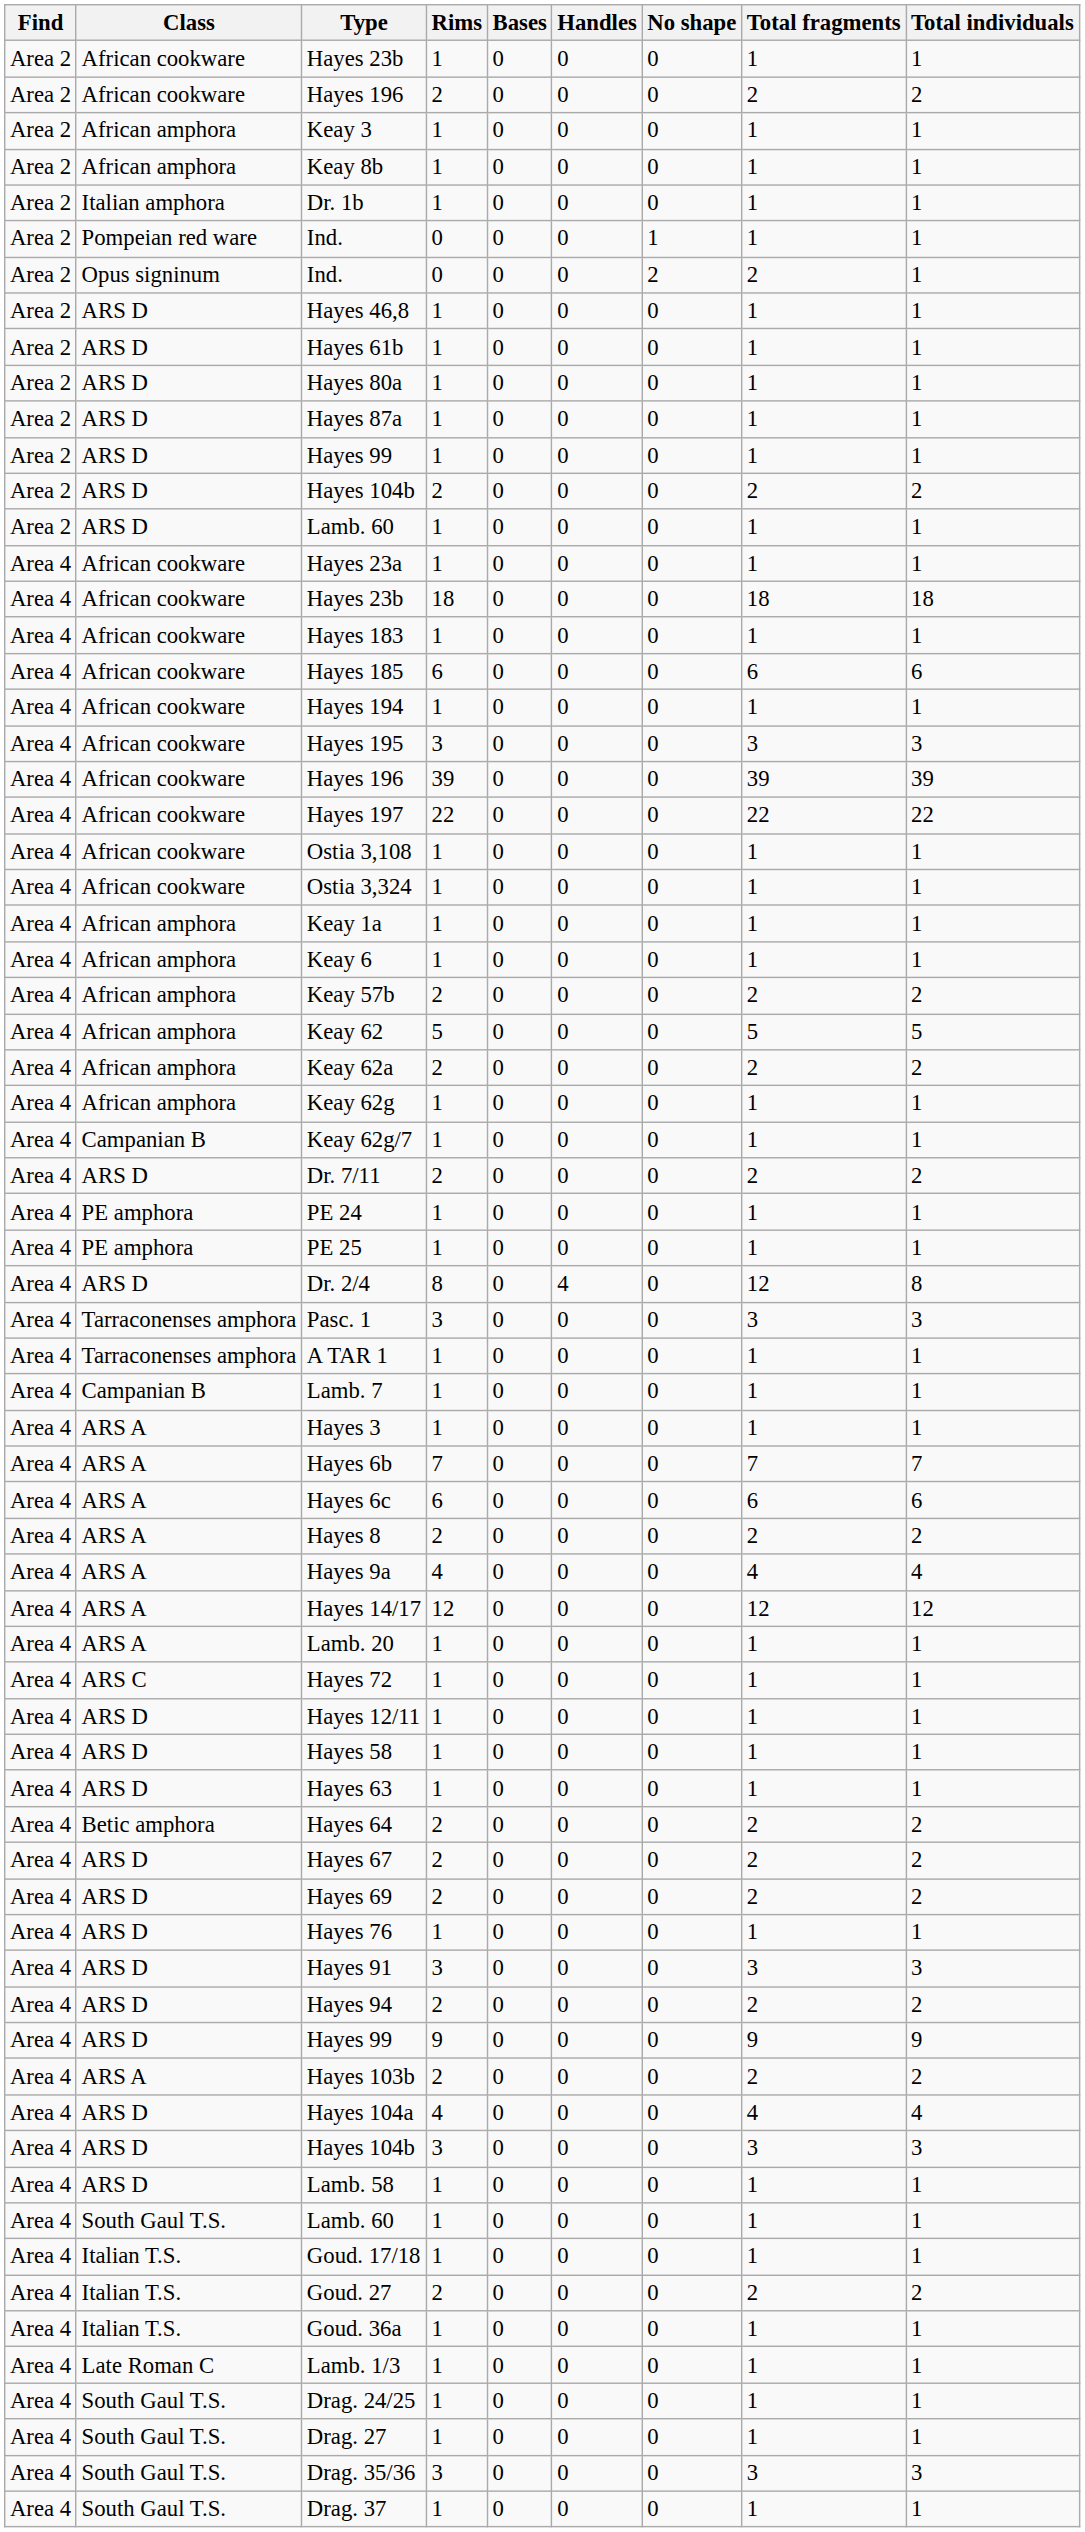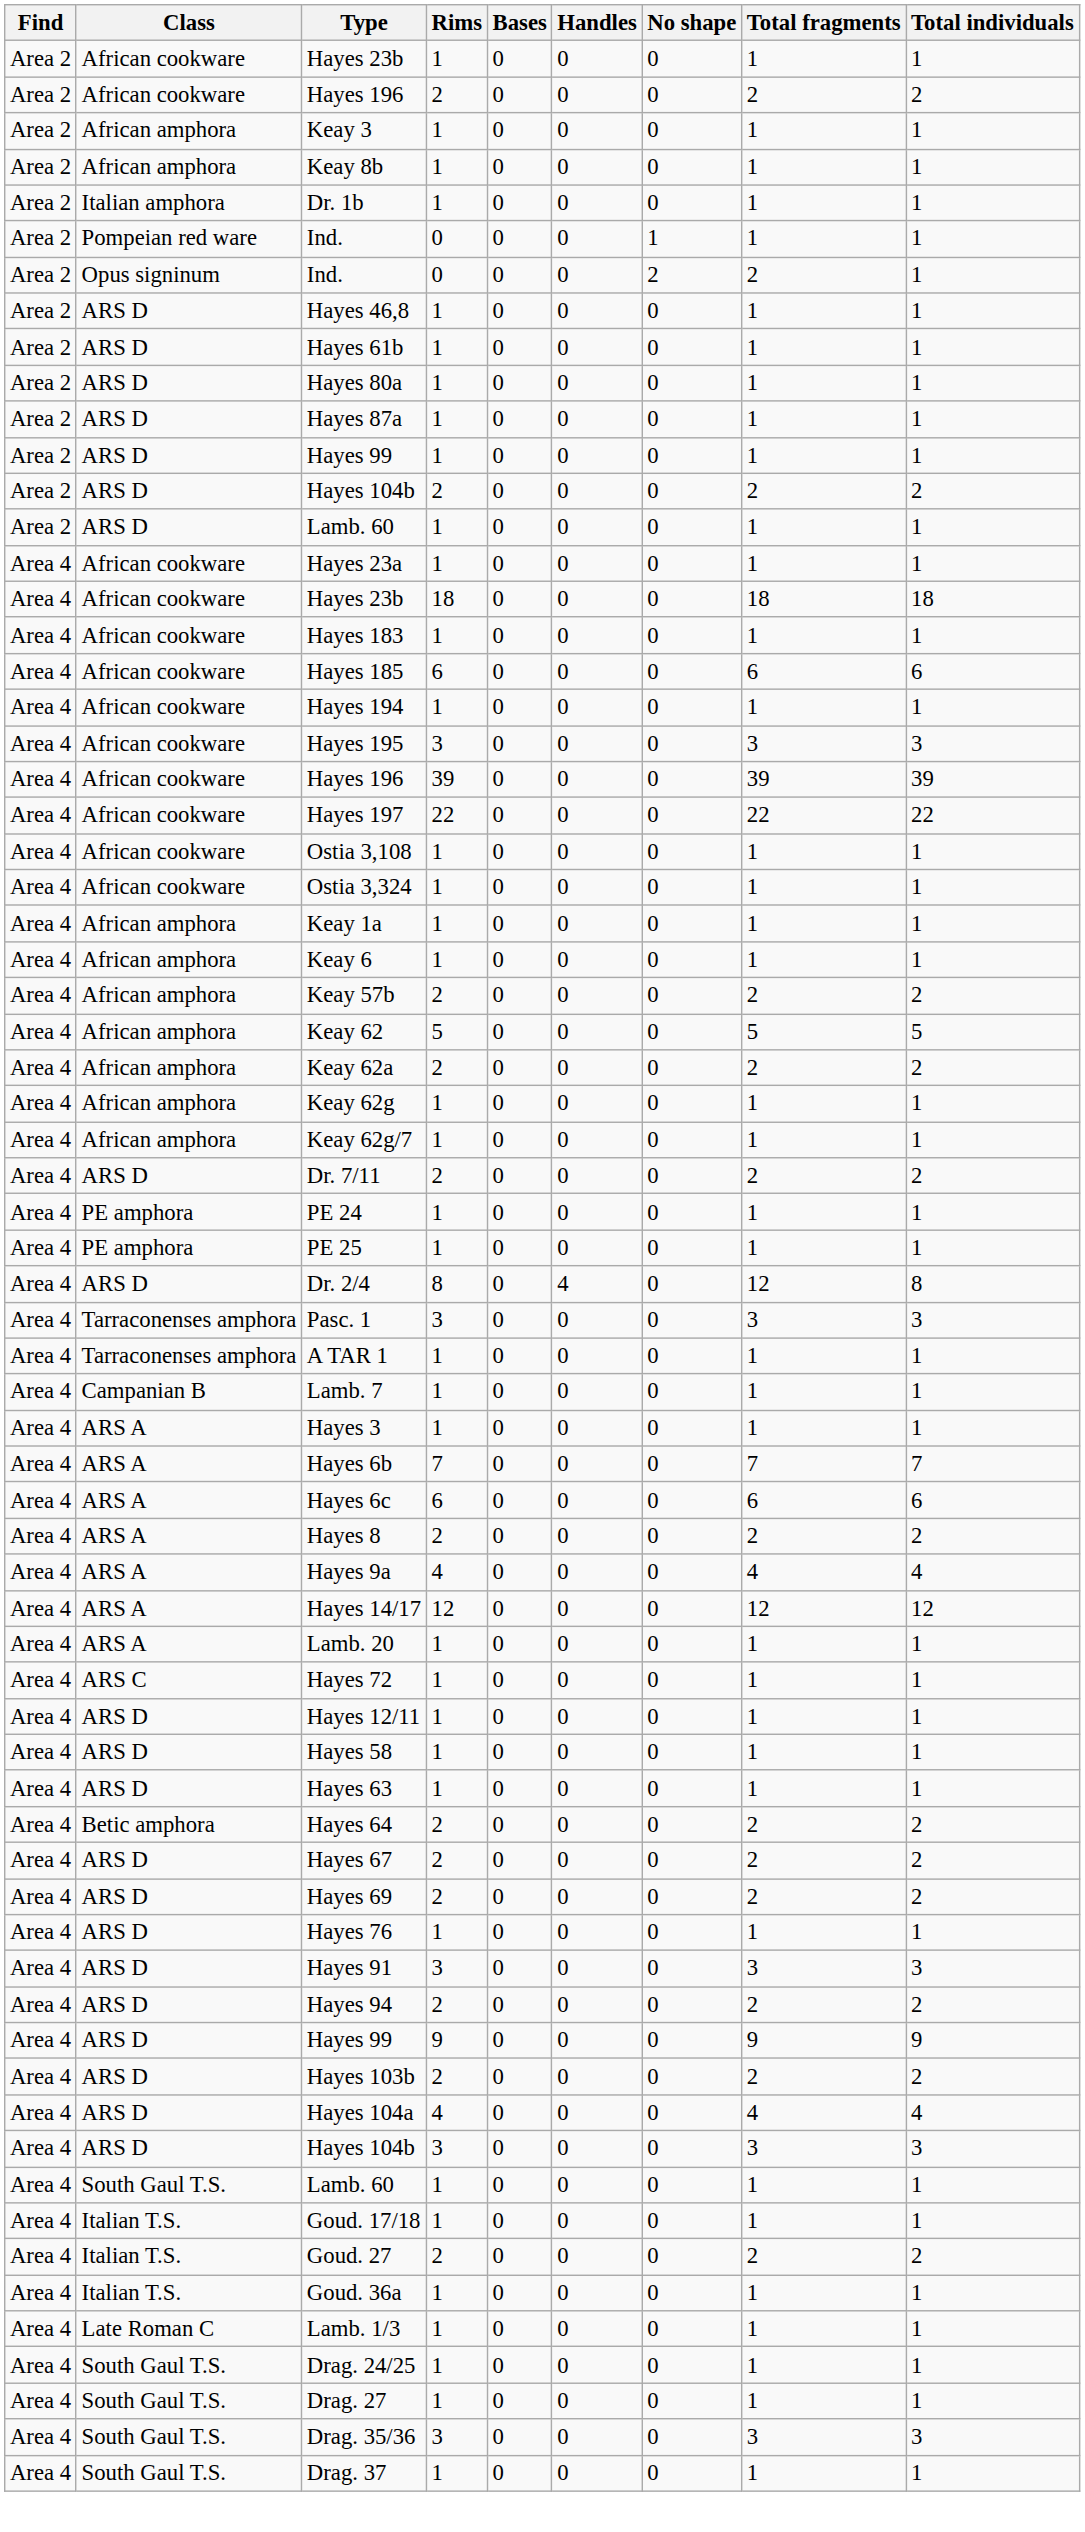 <table class="wikitable">
 <tr>
 <th>Find</th>
 <th>Class</th>
 <th>Type</th>
 <th>Rims</th>
 <th>Bases</th>
 <th>Handles</th>
 <th>No shape</th>
 <th>Total fragments</th>
 <th>Total individuals</th>
 </tr>
 <tr>
 <td>Area 2</td>
 <td>African cookware</td>
 <td>Hayes 23b</td>
 <td>1</td>
 <td>0</td>
 <td>0</td>
 <td>0</td>
 <td>1</td>
 <td>1</td>
 </tr>
 <tr>
 <td>Area 2</td>
 <td>African cookware</td>
 <td>Hayes 196</td>
 <td>2</td>
 <td>0</td>
 <td>0</td>
 <td>0</td>
 <td>2</td>
 <td>2</td>
 </tr>
 <tr>
 <td>Area 2</td>
 <td>African amphora</td>
 <td>Keay 3</td>
 <td>1</td>
 <td>0</td>
 <td>0</td>
 <td>0</td>
 <td>1</td>
 <td>1</td>
 </tr>
 <tr>
 <td>Area 2</td>
 <td>African amphora</td>
 <td>Keay 8b</td>
 <td>1</td>
 <td>0</td>
 <td>0</td>
 <td>0</td>
 <td>1</td>
 <td>1</td>
 </tr>
 <tr>
 <td>Area 2</td>
 <td>Italian amphora</td>
 <td>Dr. 1b</td>
 <td>1</td>
 <td>0</td>
 <td>0</td>
 <td>0</td>
 <td>1</td>
 <td>1</td>
 </tr>
 <tr>
 <td>Area 2</td>
 <td>Pompeian red ware</td>
 <td>Ind.</td>
 <td>0</td>
 <td>0</td>
 <td>0</td>
 <td>1</td>
 <td>1</td>
 <td>1</td>
 </tr>
 <tr>
 <td>Area 2</td>
 <td>Opus signinum</td>
 <td>Ind.</td>
 <td>0</td>
 <td>0</td>
 <td>0</td>
 <td>2</td>
 <td>2</td>
 <td>1</td>
 </tr>
 <tr>
 <td>Area 2</td>
 <td>ARS D</td>
 <td>Hayes 46,8</td>
 <td>1</td>
 <td>0</td>
 <td>0</td>
 <td>0</td>
 <td>1</td>
 <td>1</td>
 </tr>
 <tr>
 <td>Area 2</td>
 <td>ARS D</td>
 <td>Hayes 61b</td>
 <td>1</td>
 <td>0</td>
 <td>0</td>
 <td>0</td>
 <td>1</td>
 <td>1</td>
 </tr>
 <tr>
 <td>Area 2</td>
 <td>ARS D</td>
 <td>Hayes 80a</td>
 <td>1</td>
 <td>0</td>
 <td>0</td>
 <td>0</td>
 <td>1</td>
 <td>1</td>
 </tr>
 <tr>
 <td>Area 2</td>
 <td>ARS D</td>
 <td>Hayes 87a</td>
 <td>1</td>
 <td>0</td>
 <td>0</td>
 <td>0</td>
 <td>1</td>
 <td>1</td>
 </tr>
 <tr>
 <td>Area 2</td>
 <td>ARS D</td>
 <td>Hayes 99</td>
 <td>1</td>
 <td>0</td>
 <td>0</td>
 <td>0</td>
 <td>1</td>
 <td>1</td>
 </tr>
 <tr>
 <td>Area 2</td>
 <td>ARS D</td>
 <td>Hayes 104b</td>
 <td>2</td>
 <td>0</td>
 <td>0</td>
 <td>0</td>
 <td>2</td>
 <td>2</td>
 </tr>
 <tr>
 <td>Area 2</td>
 <td>ARS D</td>
 <td>Lamb. 60</td>
 <td>1</td>
 <td>0</td>
 <td>0</td>
 <td>0</td>
 <td>1</td>
 <td>1</td>
 </tr>
 <tr>
 <td>Area 4</td>
 <td>African cookware</td>
 <td>Hayes 23a</td>
 <td>1</td>
 <td>0</td>
 <td>0</td>
 <td>0</td>
 <td>1</td>
 <td>1</td>
 </tr>
 <tr>
 <td>Area 4</td>
 <td>African cookware</td>
 <td>Hayes 23b</td>
 <td>18</td>
 <td>0</td>
 <td>0</td>
 <td>0</td>
 <td>18</td>
 <td>18</td>
 </tr>
 <tr>
 <td>Area 4</td>
 <td>African cookware</td>
 <td>Hayes 183</td>
 <td>1</td>
 <td>0</td>
 <td>0</td>
 <td>0</td>
 <td>1</td>
 <td>1</td>
 </tr>
 <tr>
 <td>Area 4</td>
 <td>African cookware</td>
 <td>Hayes 185</td>
 <td>6</td>
 <td>0</td>
 <td>0</td>
 <td>0</td>
 <td>6</td>
 <td>6</td>
 </tr>
 <tr>
 <td>Area 4</td>
 <td>African cookware</td>
 <td>Hayes 194</td>
 <td>1</td>
 <td>0</td>
 <td>0</td>
 <td>0</td>
 <td>1</td>
 <td>1</td>
 </tr>
 <tr>
 <td>Area 4</td>
 <td>African cookware</td>
 <td>Hayes 195</td>
 <td>3</td>
 <td>0</td>
 <td>0</td>
 <td>0</td>
 <td>3</td>
 <td>3</td>
 </tr>
 <tr>
 <td>Area 4</td>
 <td>African cookware</td>
 <td>Hayes 196</td>
 <td>39</td>
 <td>0</td>
 <td>0</td>
 <td>0</td>
 <td>39</td>
 <td>39</td>
 </tr>
 <tr>
 <td>Area 4</td>
 <td>African cookware</td>
 <td>Hayes 197</td>
 <td>22</td>
 <td>0</td>
 <td>0</td>
 <td>0</td>
 <td>22</td>
 <td>22</td>
 </tr>
 <tr>
 <td>Area 4</td>
 <td>African cookware</td>
 <td>Ostia 3,108</td>
 <td>1</td>
 <td>0</td>
 <td>0</td>
 <td>0</td>
 <td>1</td>
 <td>1</td>
 </tr>
 <tr>
 <td>Area 4</td>
 <td>African cookware</td>
 <td>Ostia 3,324</td>
 <td>1</td>
 <td>0</td>
 <td>0</td>
 <td>0</td>
 <td>1</td>
 <td>1</td>
 </tr>
 <tr>
 <td>Area 4</td>
 <td>African amphora</td>
 <td>Keay 1a</td>
 <td>1</td>
 <td>0</td>
 <td>0</td>
 <td>0</td>
 <td>1</td>
 <td>1</td>
 </tr>
 <tr>
 <td>Area 4</td>
 <td>African amphora</td>
 <td>Keay 6</td>
 <td>1</td>
 <td>0</td>
 <td>0</td>
 <td>0</td>
 <td>1</td>
 <td>1</td>
 </tr>
 <tr>
 <td>Area 4</td>
 <td>African amphora</td>
 <td>Keay 57b</td>
 <td>2</td>
 <td>0</td>
 <td>0</td>
 <td>0</td>
 <td>2</td>
 <td>2</td>
 </tr>
 <tr>
 <td>Area 4</td>
 <td>African amphora</td>
 <td>Keay 62</td>
 <td>5</td>
 <td>0</td>
 <td>0</td>
 <td>0</td>
 <td>5</td>
 <td>5</td>
 </tr>
 <tr>
 <td>Area 4</td>
 <td>African amphora</td>
 <td>Keay 62a</td>
 <td>2</td>
 <td>0</td>
 <td>0</td>
 <td>0</td>
 <td>2</td>
 <td>2</td>
 </tr>
 <tr>
 <td>Area 4</td>
 <td>African amphora</td>
 <td>Keay 62g</td>
 <td>1</td>
 <td>0</td>
 <td>0</td>
 <td>0</td>
 <td>1</td>
 <td>1</td>
 </tr>
 <tr>
 <td>Area 4</td>
-<td>Campanian B</td>
+<td>African amphora</td>
 <td>Keay 62g/7</td>
 <td>1</td>
 <td>0</td>
 <td>0</td>
 <td>0</td>
 <td>1</td>
 <td>1</td>
 </tr>
 <tr>
 <td>Area 4</td>
 <td>ARS D</td>
 <td>Dr. 7/11</td>
 <td>2</td>
 <td>0</td>
 <td>0</td>
 <td>0</td>
 <td>2</td>
 <td>2</td>
 </tr>
 <tr>
 <td>Area 4</td>
 <td>PE amphora</td>
 <td>PE 24</td>
 <td>1</td>
 <td>0</td>
 <td>0</td>
 <td>0</td>
 <td>1</td>
 <td>1</td>
 </tr>
 <tr>
 <td>Area 4</td>
 <td>PE amphora</td>
 <td>PE 25</td>
 <td>1</td>
 <td>0</td>
 <td>0</td>
 <td>0</td>
 <td>1</td>
 <td>1</td>
 </tr>
 <tr>
 <td>Area 4</td>
 <td>ARS D</td>
 <td>Dr. 2/4</td>
 <td>8</td>
 <td>0</td>
 <td>4</td>
 <td>0</td>
 <td>12</td>
 <td>8</td>
 </tr>
 <tr>
 <td>Area 4</td>
 <td>Tarraconenses amphora</td>
 <td>Pasc. 1</td>
 <td>3</td>
 <td>0</td>
 <td>0</td>
 <td>0</td>
 <td>3</td>
 <td>3</td>
 </tr>
 <tr>
 <td>Area 4</td>
 <td>Tarraconenses amphora</td>
 <td>A TAR 1</td>
 <td>1</td>
 <td>0</td>
 <td>0</td>
 <td>0</td>
 <td>1</td>
 <td>1</td>
 </tr>
 <tr>
 <td>Area 4</td>
 <td>Campanian B</td>
 <td>Lamb. 7</td>
 <td>1</td>
 <td>0</td>
 <td>0</td>
 <td>0</td>
 <td>1</td>
 <td>1</td>
 </tr>
 <tr>
 <td>Area 4</td>
 <td>ARS A</td>
 <td>Hayes 3</td>
 <td>1</td>
 <td>0</td>
 <td>0</td>
 <td>0</td>
 <td>1</td>
 <td>1</td>
 </tr>
 <tr>
 <td>Area 4</td>
 <td>ARS A</td>
 <td>Hayes 6b</td>
 <td>7</td>
 <td>0</td>
 <td>0</td>
 <td>0</td>
 <td>7</td>
 <td>7</td>
 </tr>
 <tr>
 <td>Area 4</td>
 <td>ARS A</td>
 <td>Hayes 6c</td>
 <td>6</td>
 <td>0</td>
 <td>0</td>
 <td>0</td>
 <td>6</td>
 <td>6</td>
 </tr>
 <tr>
 <td>Area 4</td>
 <td>ARS A</td>
 <td>Hayes 8</td>
 <td>2</td>
 <td>0</td>
 <td>0</td>
 <td>0</td>
 <td>2</td>
 <td>2</td>
 </tr>
 <tr>
 <td>Area 4</td>
 <td>ARS A</td>
 <td>Hayes 9a</td>
 <td>4</td>
 <td>0</td>
 <td>0</td>
 <td>0</td>
 <td>4</td>
 <td>4</td>
 </tr>
 <tr>
 <td>Area 4</td>
 <td>ARS A</td>
 <td>Hayes 14/17</td>
 <td>12</td>
 <td>0</td>
 <td>0</td>
 <td>0</td>
 <td>12</td>
 <td>12</td>
 </tr>
 <tr>
 <td>Area 4</td>
 <td>ARS A</td>
 <td>Lamb. 20</td>
 <td>1</td>
 <td>0</td>
 <td>0</td>
 <td>0</td>
 <td>1</td>
 <td>1</td>
 </tr>
 <tr>
 <td>Area 4</td>
 <td>ARS C</td>
 <td>Hayes 72</td>
 <td>1</td>
 <td>0</td>
 <td>0</td>
 <td>0</td>
 <td>1</td>
 <td>1</td>
 </tr>
 <tr>
 <td>Area 4</td>
 <td>ARS D</td>
 <td>Hayes 12/11</td>
 <td>1</td>
 <td>0</td>
 <td>0</td>
 <td>0</td>
 <td>1</td>
 <td>1</td>
 </tr>
 <tr>
 <td>Area 4</td>
 <td>ARS D</td>
 <td>Hayes 58</td>
 <td>1</td>
 <td>0</td>
 <td>0</td>
 <td>0</td>
 <td>1</td>
 <td>1</td>
 </tr>
 <tr>
 <td>Area 4</td>
 <td>ARS D</td>
 <td>Hayes 63</td>
 <td>1</td>
 <td>0</td>
 <td>0</td>
 <td>0</td>
 <td>1</td>
 <td>1</td>
 </tr>
 <tr>
 <td>Area 4</td>
 <td>Betic amphora</td>
 <td>Hayes 64</td>
 <td>2</td>
 <td>0</td>
 <td>0</td>
 <td>0</td>
 <td>2</td>
 <td>2</td>
 </tr>
 <tr>
 <td>Area 4</td>
 <td>ARS D</td>
 <td>Hayes 67</td>
 <td>2</td>
 <td>0</td>
 <td>0</td>
 <td>0</td>
 <td>2</td>
 <td>2</td>
 </tr>
 <tr>
 <td>Area 4</td>
 <td>ARS D</td>
 <td>Hayes 69</td>
 <td>2</td>
 <td>0</td>
 <td>0</td>
 <td>0</td>
 <td>2</td>
 <td>2</td>
 </tr>
 <tr>
 <td>Area 4</td>
 <td>ARS D</td>
 <td>Hayes 76</td>
 <td>1</td>
 <td>0</td>
 <td>0</td>
 <td>0</td>
 <td>1</td>
 <td>1</td>
 </tr>
 <tr>
 <td>Area 4</td>
 <td>ARS D</td>
 <td>Hayes 91</td>
 <td>3</td>
 <td>0</td>
 <td>0</td>
 <td>0</td>
 <td>3</td>
 <td>3</td>
 </tr>
 <tr>
 <td>Area 4</td>
 <td>ARS D</td>
 <td>Hayes 94</td>
 <td>2</td>
 <td>0</td>
 <td>0</td>
 <td>0</td>
 <td>2</td>
 <td>2</td>
 </tr>
 <tr>
 <td>Area 4</td>
 <td>ARS D</td>
 <td>Hayes 99</td>
 <td>9</td>
 <td>0</td>
 <td>0</td>
 <td>0</td>
 <td>9</td>
 <td>9</td>
 </tr>
 <tr>
 <td>Area 4</td>
-<td>ARS A</td>
+<td>ARS D</td>
 <td>Hayes 103b</td>
 <td>2</td>
 <td>0</td>
 <td>0</td>
 <td>0</td>
 <td>2</td>
 <td>2</td>
 </tr>
 <tr>
 <td>Area 4</td>
 <td>ARS D</td>
 <td>Hayes 104a</td>
 <td>4</td>
 <td>0</td>
 <td>0</td>
 <td>0</td>
 <td>4</td>
 <td>4</td>
 </tr>
 <tr>
 <td>Area 4</td>
 <td>ARS D</td>
 <td>Hayes 104b</td>
 <td>3</td>
 <td>0</td>
 <td>0</td>
 <td>0</td>
 <td>3</td>
 <td>3</td>
-</tr>
-<tr>
-<td>Area 4</td>
-<td>ARS D</td>
-<td>Lamb. 58</td>
-<td>1</td>
-<td>0</td>
-<td>0</td>
-<td>0</td>
-<td>1</td>
-<td>1</td>
 </tr>
 <tr>
 <td>Area 4</td>
 <td>South Gaul T.S.</td>
 <td>Lamb. 60</td>
 <td>1</td>
 <td>0</td>
 <td>0</td>
 <td>0</td>
 <td>1</td>
 <td>1</td>
 </tr>
 <tr>
 <td>Area 4</td>
 <td>Italian T.S.</td>
 <td>Goud. 17/18</td>
 <td>1</td>
 <td>0</td>
 <td>0</td>
 <td>0</td>
 <td>1</td>
 <td>1</td>
 </tr>
 <tr>
 <td>Area 4</td>
 <td>Italian T.S.</td>
 <td>Goud. 27</td>
 <td>2</td>
 <td>0</td>
 <td>0</td>
 <td>0</td>
 <td>2</td>
 <td>2</td>
 </tr>
 <tr>
 <td>Area 4</td>
 <td>Italian T.S.</td>
 <td>Goud. 36a</td>
 <td>1</td>
 <td>0</td>
 <td>0</td>
 <td>0</td>
 <td>1</td>
 <td>1</td>
 </tr>
 <tr>
 <td>Area 4</td>
 <td>Late Roman C</td>
 <td>Lamb. 1/3</td>
 <td>1</td>
 <td>0</td>
 <td>0</td>
 <td>0</td>
 <td>1</td>
 <td>1</td>
 </tr>
 <tr>
 <td>Area 4</td>
 <td>South Gaul T.S.</td>
 <td>Drag. 24/25</td>
 <td>1</td>
 <td>0</td>
 <td>0</td>
 <td>0</td>
 <td>1</td>
 <td>1</td>
 </tr>
 <tr>
 <td>Area 4</td>
 <td>South Gaul T.S.</td>
 <td>Drag. 27</td>
 <td>1</td>
 <td>0</td>
 <td>0</td>
 <td>0</td>
 <td>1</td>
 <td>1</td>
 </tr>
 <tr>
 <td>Area 4</td>
 <td>South Gaul T.S.</td>
 <td>Drag. 35/36</td>
 <td>3</td>
 <td>0</td>
 <td>0</td>
 <td>0</td>
 <td>3</td>
 <td>3</td>
 </tr>
 <tr>
 <td>Area 4</td>
 <td>South Gaul T.S.</td>
 <td>Drag. 37</td>
 <td>1</td>
 <td>0</td>
 <td>0</td>
 <td>0</td>
 <td>1</td>
 <td>1</td>
 </tr>
 </table>
